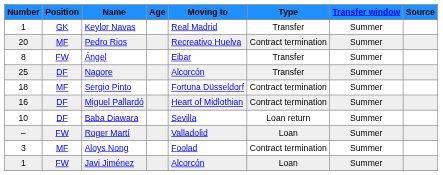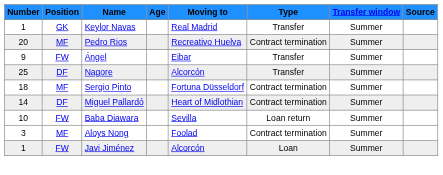 <table cellpadding="4" cellspacing="0" border="1" style="text-align: center; font-size: 85%; border: gray solid 1px; border-collapse: collapse;">
 <tr align="center" bgcolor="#1E90FF">
 <th>Number</th>
 <th>Position</th>
 <th>Name</th>
 <th>Age</th>
 <th>Moving to</th>
 <th>Type</th>
 <th><a href='#'>Transfer window</a></th>
 <th>Source</th>
 </tr>
 <tr>
 <td>1</td>
 <td><a href='#'>GK</a></td>
 <td align="left"> <a href='#'>Keylor Navas</a></td>
 <td></td>
 <td align="left"><a href='#'>Real Madrid</a></td>
 <td>Transfer</td>
 <td>Summer</td>
 <td></td>
 </tr>
 <tr bgcolor="#EFEFEF">
 <td>20</td>
 <td><a href='#'>MF</a></td>
 <td align="left"> <a href='#'>Pedro Rios</a></td>
 <td></td>
 <td align="left"><a href='#'>Recreativo Huelva</a></td>
 <td>Contract termination</td>
 <td>Summer</td>
 <td></td>
 </tr>
 <tr>
-<td>8</td>
+<td>9</td>
 <td><a href='#'>FW</a></td>
 <td align="left"> <a href='#'>Ángel</a></td>
 <td></td>
 <td align="left"><a href='#'>Eibar</a></td>
 <td>Transfer</td>
 <td>Summer</td>
 <td></td>
 </tr>
 <tr bgcolor="#EFEFEF">
 <td>25</td>
 <td><a href='#'>DF</a></td>
 <td align="left"> <a href='#'>Nagore</a></td>
 <td></td>
 <td align="left"><a href='#'>Alcorcón</a></td>
 <td>Transfer</td>
 <td>Summer</td>
 <td></td>
 </tr>
 <tr>
 <td>18</td>
 <td><a href='#'>MF</a></td>
 <td align="left"> <a href='#'>Sergio Pinto</a></td>
 <td></td>
 <td align="left"> <a href='#'>Fortuna Düsseldorf</a></td>
 <td>Contract termination</td>
 <td>Summer</td>
 <td></td>
 </tr>
 <tr bgcolor="#EFEFEF">
-<td>16</td>
+<td>14</td>
 <td><a href='#'>DF</a></td>
 <td align="left"> <a href='#'>Miguel Pallardó</a></td>
 <td></td>
 <td align="left"> <a href='#'>Heart of Midlothian</a></td>
 <td>Contract termination</td>
 <td>Summer</td>
 <td></td>
 </tr>
 <tr>
 <td>10</td>
-<td><a href='#'>DF</a></td>
+<td><a href='#'>FW</a></td>
 <td align="left"> <a href='#'>Baba Diawara</a></td>
 <td></td>
 <td align="left"><a href='#'>Sevilla</a></td>
 <td>Loan return</td>
-<td>Summer</td>
-<td></td>
-</tr>
-<tr bgcolor="#EFEFEF">
-<td>–</td>
-<td><a href='#'>FW</a></td>
-<td align="left"> <a href='#'>Roger Martí</a></td>
-<td></td>
-<td align="left"><a href='#'>Valladolid</a></td>
-<td>Loan</td>
 <td>Summer</td>
 <td></td>
 </tr>
 <tr>
 <td>3</td>
 <td><a href='#'>MF</a></td>
 <td align="left"> <a href='#'>Aloys Nong</a></td>
 <td></td>
 <td align="left"> <a href='#'>Foolad</a></td>
 <td>Contract termination</td>
 <td>Summer</td>
 <td></td>
 </tr>
 <tr bgcolor="#EFEFEF">
 <td>1</td>
 <td><a href='#'>FW</a></td>
 <td align="left"> <a href='#'>Javi Jiménez</a></td>
 <td></td>
 <td align="left"><a href='#'>Alcorcón</a></td>
 <td>Loan</td>
 <td>Summer</td>
 <td></td>
 </tr>
 </table>
